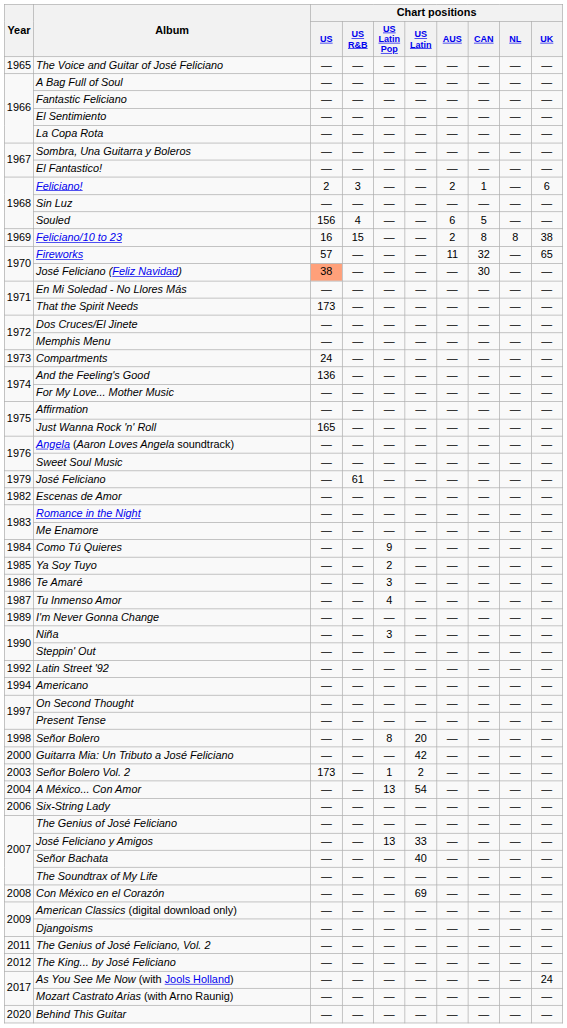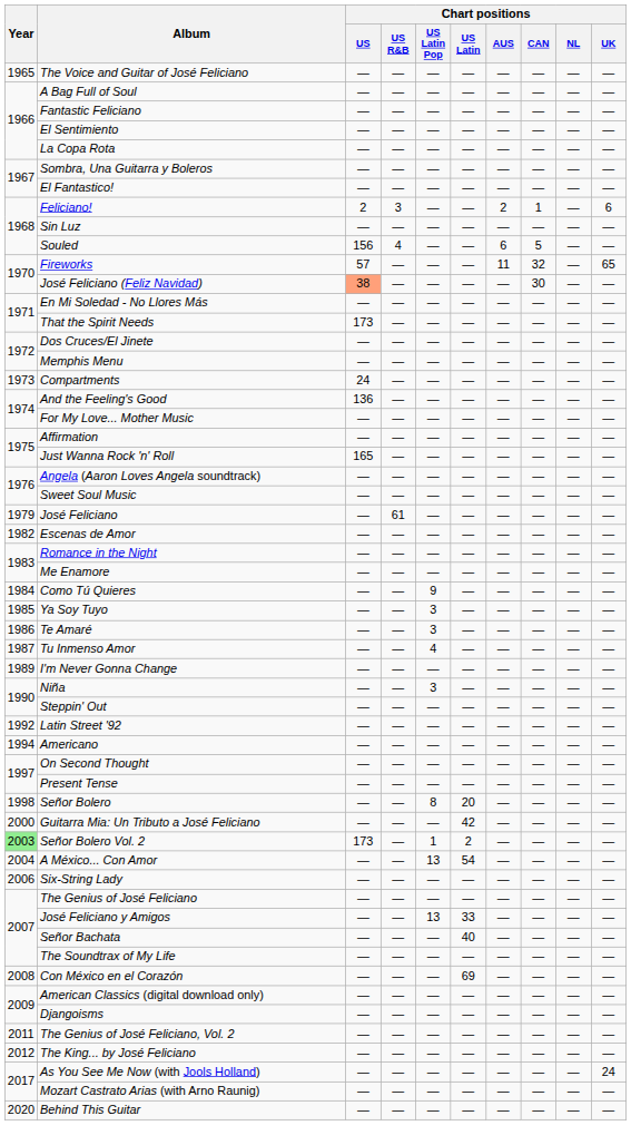 <table class="wikitable" style="text-align:center;">
 <tr>
 <th rowspan="2">Year</th>
 <th style="width:400px;" rowspan="2">Album</th>
 <th colspan="8">Chart positions</th>
 </tr>
 <tr style="font-size:smaller;">
 <th style="width:40px;"><a href='#'>US</a><br></th>
 <th style="width:40px;"><a href='#'>US<br>R&B</a><br></th>
 <th style="width:40px;"><a href='#'>US<br>Latin Pop</a><br></th>
 <th style="width:40px;"><a href='#'>US Latin</a><br></th>
 <th style="width:40px;"><a href='#'>AUS</a><br></th>
 <th style="width:40px;"><a href='#'>CAN</a></th>
 <th style="width:40px;"><a href='#'>NL</a><br></th>
 <th style="width:40px;"><a href='#'>UK</a><br></th>
 </tr>
 <tr>
 <td>1965</td>
 <td style="text-align:left;"><em>The Voice and Guitar of José Feliciano</em></td>
 <td>—</td>
 <td>—</td>
 <td>—</td>
 <td>—</td>
 <td>—</td>
 <td>—</td>
 <td>—</td>
 <td>—</td>
 </tr>
 <tr>
 <td rowspan="4">1966</td>
 <td style="text-align:left;"><em>A Bag Full of Soul</em></td>
 <td>—</td>
 <td>—</td>
 <td>—</td>
 <td>—</td>
 <td>—</td>
 <td>—</td>
 <td>—</td>
 <td>—</td>
 </tr>
 <tr>
 <td style="text-align:left;"><em>Fantastic Feliciano</em></td>
 <td>—</td>
 <td>—</td>
 <td>—</td>
 <td>—</td>
 <td>—</td>
 <td>—</td>
 <td>—</td>
 <td>—</td>
 </tr>
 <tr>
 <td style="text-align:left;"><em>El Sentimiento</em></td>
 <td>—</td>
 <td>—</td>
 <td>—</td>
 <td>—</td>
 <td>—</td>
 <td>—</td>
 <td>—</td>
 <td>—</td>
 </tr>
 <tr>
 <td style="text-align:left;"><em>La Copa Rota</em></td>
 <td>—</td>
 <td>—</td>
 <td>—</td>
 <td>—</td>
 <td>—</td>
 <td>—</td>
 <td>—</td>
 <td>—</td>
 </tr>
 <tr>
 <td rowspan="2">1967</td>
 <td style="text-align:left;"><em>Sombra, Una Guitarra y Boleros</em></td>
 <td>—</td>
 <td>—</td>
 <td>—</td>
 <td>—</td>
 <td>—</td>
 <td>—</td>
 <td>—</td>
 <td>—</td>
 </tr>
 <tr>
 <td style="text-align:left;"><em>El Fantastico!</em></td>
 <td>—</td>
 <td>—</td>
 <td>—</td>
 <td>—</td>
 <td>—</td>
 <td>—</td>
 <td>—</td>
 <td>—</td>
 </tr>
 <tr>
 <td rowspan="3">1968</td>
 <td style="text-align:left;"><em><a href='#'>Feliciano!</a></em></td>
 <td>2</td>
 <td>3</td>
 <td>—</td>
 <td>—</td>
 <td>2</td>
 <td>1</td>
 <td>—</td>
 <td>6</td>
 </tr>
 <tr>
 <td style="text-align:left;"><em>Sin Luz</em></td>
 <td>—</td>
 <td>—</td>
 <td>—</td>
 <td>—</td>
 <td>—</td>
 <td>—</td>
 <td>—</td>
 <td>—</td>
 </tr>
 <tr>
 <td style="text-align:left;"><em>Souled</em></td>
 <td>156</td>
 <td>4</td>
 <td>—</td>
 <td>—</td>
 <td>6</td>
 <td>5</td>
 <td>—</td>
 <td>—</td>
-</tr>
-<tr>
-<td>1969</td>
-<td style="text-align:left;"><em><a href='#'>Feliciano/10 to 23</a></em></td>
-<td>16</td>
-<td>15</td>
-<td>—</td>
-<td>—</td>
-<td>2</td>
-<td>8</td>
-<td>8</td>
-<td>38</td>
 </tr>
 <tr>
 <td rowspan="2">1970</td>
 <td style="text-align:left;"><em><a href='#'>Fireworks</a></em></td>
 <td>57</td>
 <td>—</td>
 <td>—</td>
 <td>—</td>
 <td>11</td>
 <td>32</td>
 <td>—</td>
 <td>65</td>
 </tr>
 <tr>
 <td style="text-align:left;"><em>José Feliciano (<a href='#'>Feliz Navidad</a>)</em></td>
 <td style="background: lightsalmon;">38</td>
 <td>—</td>
 <td>—</td>
 <td>—</td>
 <td>—</td>
 <td>30</td>
 <td>—</td>
 <td>—</td>
 </tr>
 <tr>
 <td rowspan="2">1971</td>
 <td style="text-align:left;"><em>En Mi Soledad - No Llores Más</em></td>
 <td>—</td>
 <td>—</td>
 <td>—</td>
 <td>—</td>
 <td>—</td>
 <td>—</td>
 <td>—</td>
 <td>—</td>
 </tr>
 <tr>
 <td style="text-align:left;"><em>That the Spirit Needs</em></td>
 <td>173</td>
 <td>—</td>
 <td>—</td>
 <td>—</td>
 <td>—</td>
 <td>—</td>
 <td>—</td>
 <td>—</td>
 </tr>
 <tr>
 <td rowspan="2">1972</td>
 <td style="text-align:left;"><em>Dos Cruces/El Jinete</em></td>
 <td>—</td>
 <td>—</td>
 <td>—</td>
 <td>—</td>
 <td>—</td>
 <td>—</td>
 <td>—</td>
 <td>—</td>
 </tr>
 <tr>
 <td style="text-align:left;"><em>Memphis Menu</em></td>
 <td>—</td>
 <td>—</td>
 <td>—</td>
 <td>—</td>
 <td>—</td>
 <td>—</td>
 <td>—</td>
 <td>—</td>
 </tr>
 <tr>
 <td>1973</td>
 <td style="text-align:left;"><em>Compartments</em></td>
 <td>24</td>
 <td>—</td>
 <td>—</td>
 <td>—</td>
 <td>—</td>
 <td>—</td>
 <td>—</td>
 <td>—</td>
 </tr>
 <tr>
 <td rowspan="2">1974</td>
 <td style="text-align:left;"><em>And the Feeling's Good</em></td>
 <td>136</td>
 <td>—</td>
 <td>—</td>
 <td>—</td>
 <td>—</td>
 <td>—</td>
 <td>—</td>
 <td>—</td>
 </tr>
 <tr>
 <td style="text-align:left;"><em>For My Love... Mother Music</em></td>
 <td>—</td>
 <td>—</td>
 <td>—</td>
 <td>—</td>
 <td>—</td>
 <td>—</td>
 <td>—</td>
 <td>—</td>
 </tr>
 <tr>
 <td rowspan="2">1975</td>
 <td style="text-align:left;"><em>Affirmation</em></td>
 <td>—</td>
 <td>—</td>
 <td>—</td>
 <td>—</td>
 <td>—</td>
 <td>—</td>
 <td>—</td>
 <td>—</td>
 </tr>
 <tr>
 <td style="text-align:left;"><em>Just Wanna Rock 'n' Roll</em></td>
 <td>165</td>
 <td>—</td>
 <td>—</td>
 <td>—</td>
 <td>—</td>
 <td>—</td>
 <td>—</td>
 <td>—</td>
 </tr>
 <tr>
 <td rowspan="2">1976</td>
 <td style="text-align:left;"><em><a href='#'>Angela</a></em> (<em>Aaron Loves Angela</em> soundtrack)</td>
 <td>—</td>
 <td>—</td>
 <td>—</td>
 <td>—</td>
 <td>—</td>
 <td>—</td>
 <td>—</td>
 <td>—</td>
 </tr>
 <tr>
 <td style="text-align:left;"><em>Sweet Soul Music</em></td>
 <td>—</td>
 <td>—</td>
 <td>—</td>
 <td>—</td>
 <td>—</td>
 <td>—</td>
 <td>—</td>
 <td>—</td>
 </tr>
 <tr>
 <td>1979</td>
 <td style="text-align:left;"><em>José Feliciano</em></td>
 <td>—</td>
 <td>61</td>
 <td>—</td>
 <td>—</td>
 <td>—</td>
 <td>—</td>
 <td>—</td>
 <td>—</td>
 </tr>
 <tr>
 <td>1982</td>
 <td style="text-align:left;"><em>Escenas de Amor</em></td>
 <td>—</td>
 <td>—</td>
 <td>—</td>
 <td>—</td>
 <td>—</td>
 <td>—</td>
 <td>—</td>
 <td>—</td>
 </tr>
 <tr>
 <td rowspan="2">1983</td>
 <td style="text-align:left;"><em><a href='#'>Romance in the Night</a></em></td>
 <td>—</td>
 <td>—</td>
 <td>—</td>
 <td>—</td>
 <td>—</td>
 <td>—</td>
 <td>—</td>
 <td>—</td>
 </tr>
 <tr>
 <td style="text-align:left;"><em>Me Enamore</em></td>
 <td>—</td>
 <td>—</td>
 <td>—</td>
 <td>—</td>
 <td>—</td>
 <td>—</td>
 <td>—</td>
 <td>—</td>
 </tr>
 <tr>
 <td>1984</td>
 <td style="text-align:left;"><em>Como Tú Quieres</em></td>
 <td>—</td>
 <td>—</td>
 <td>9</td>
 <td>—</td>
 <td>—</td>
 <td>—</td>
 <td>—</td>
 <td>—</td>
 </tr>
 <tr>
 <td>1985</td>
 <td style="text-align:left;"><em>Ya Soy Tuyo</em></td>
 <td>—</td>
 <td>—</td>
-<td>2</td>
+<td>3</td>
 <td>—</td>
 <td>—</td>
 <td>—</td>
 <td>—</td>
 <td>—</td>
 </tr>
 <tr>
 <td>1986</td>
 <td style="text-align:left;"><em>Te Amaré</em></td>
 <td>—</td>
 <td>—</td>
 <td>3</td>
 <td>—</td>
 <td>—</td>
 <td>—</td>
 <td>—</td>
 <td>—</td>
 </tr>
 <tr>
 <td>1987</td>
 <td style="text-align:left;"><em>Tu Inmenso Amor</em></td>
 <td>—</td>
 <td>—</td>
 <td>4</td>
 <td>—</td>
 <td>—</td>
 <td>—</td>
 <td>—</td>
 <td>—</td>
 </tr>
 <tr>
 <td>1989</td>
 <td style="text-align:left;"><em>I'm Never Gonna Change</em></td>
 <td>—</td>
 <td>—</td>
 <td>—</td>
 <td>—</td>
 <td>—</td>
 <td>—</td>
 <td>—</td>
 <td>—</td>
 </tr>
 <tr>
 <td rowspan="2">1990</td>
 <td style="text-align:left;"><em>Niña</em></td>
 <td>—</td>
 <td>—</td>
 <td>3</td>
 <td>—</td>
 <td>—</td>
 <td>—</td>
 <td>—</td>
 <td>—</td>
 </tr>
 <tr>
 <td style="text-align:left;"><em>Steppin' Out</em></td>
 <td>—</td>
 <td>—</td>
 <td>—</td>
 <td>—</td>
 <td>—</td>
 <td>—</td>
 <td>—</td>
 <td>—</td>
 </tr>
 <tr>
 <td>1992</td>
 <td style="text-align:left;"><em>Latin Street '92</em></td>
 <td>—</td>
 <td>—</td>
 <td>—</td>
 <td>—</td>
 <td>—</td>
 <td>—</td>
 <td>—</td>
 <td>—</td>
 </tr>
 <tr>
 <td>1994</td>
 <td style="text-align:left;"><em>Americano</em></td>
 <td>—</td>
 <td>—</td>
 <td>—</td>
 <td>—</td>
 <td>—</td>
 <td>—</td>
 <td>—</td>
 <td>—</td>
 </tr>
 <tr>
 <td rowspan="2">1997</td>
 <td style="text-align:left;"><em>On Second Thought</em></td>
 <td>—</td>
 <td>—</td>
 <td>—</td>
 <td>—</td>
 <td>—</td>
 <td>—</td>
 <td>—</td>
 <td>—</td>
 </tr>
 <tr>
 <td style="text-align:left;"><em>Present Tense</em></td>
 <td>—</td>
 <td>—</td>
 <td>—</td>
 <td>—</td>
 <td>—</td>
 <td>—</td>
 <td>—</td>
 <td>—</td>
 </tr>
 <tr>
 <td>1998</td>
 <td style="text-align:left;"><em>Señor Bolero</em></td>
 <td>—</td>
 <td>—</td>
 <td>8</td>
 <td>20</td>
 <td>—</td>
 <td>—</td>
 <td>—</td>
 <td>—</td>
 </tr>
 <tr>
 <td>2000</td>
 <td style="text-align:left;"><em>Guitarra Mia: Un Tributo a José Feliciano</em></td>
 <td>—</td>
 <td>—</td>
 <td>—</td>
 <td>42</td>
 <td>—</td>
 <td>—</td>
 <td>—</td>
 <td>—</td>
 </tr>
 <tr>
-<td>2003</td>
+<td style="background: lightgreen;">2003</td>
 <td style="text-align:left;"><em>Señor Bolero Vol. 2</em></td>
 <td>173</td>
 <td>—</td>
 <td>1</td>
 <td>2</td>
 <td>—</td>
 <td>—</td>
 <td>—</td>
 <td>—</td>
 </tr>
 <tr>
 <td>2004</td>
 <td style="text-align:left;"><em>A México... Con Amor</em></td>
 <td>—</td>
 <td>—</td>
 <td>13</td>
 <td>54</td>
 <td>—</td>
 <td>—</td>
 <td>—</td>
 <td>—</td>
 </tr>
 <tr>
 <td>2006</td>
 <td style="text-align:left;"><em>Six-String Lady</em></td>
 <td>—</td>
 <td>—</td>
 <td>—</td>
 <td>—</td>
 <td>—</td>
 <td>—</td>
 <td>—</td>
 <td>—</td>
 </tr>
 <tr>
 <td rowspan="4">2007</td>
 <td style="text-align:left;"><em>The Genius of José Feliciano</em></td>
 <td>—</td>
 <td>—</td>
 <td>—</td>
 <td>—</td>
 <td>—</td>
 <td>—</td>
 <td>—</td>
 <td>—</td>
 </tr>
 <tr>
 <td style="text-align:left;"><em>José Feliciano y Amigos</em></td>
 <td>—</td>
 <td>—</td>
 <td>13</td>
 <td>33</td>
 <td>—</td>
 <td>—</td>
 <td>—</td>
 <td>—</td>
 </tr>
 <tr>
 <td style="text-align:left;"><em>Señor Bachata</em></td>
 <td>—</td>
 <td>—</td>
 <td>—</td>
 <td>40</td>
 <td>—</td>
 <td>—</td>
 <td>—</td>
 <td>—</td>
 </tr>
 <tr>
 <td style="text-align:left;"><em>The Soundtrax of My Life</em></td>
 <td>—</td>
 <td>—</td>
 <td>—</td>
 <td>—</td>
 <td>—</td>
 <td>—</td>
 <td>—</td>
 <td>—</td>
 </tr>
 <tr>
 <td>2008</td>
 <td style="text-align:left;"><em>Con México en el Corazón</em></td>
 <td>—</td>
 <td>—</td>
 <td>—</td>
 <td>69</td>
 <td>—</td>
 <td>—</td>
 <td>—</td>
 <td>—</td>
 </tr>
 <tr>
 <td rowspan="2">2009</td>
 <td style="text-align:left;"><em>American Classics</em> (digital download only)</td>
 <td>—</td>
 <td>—</td>
 <td>—</td>
 <td>—</td>
 <td>—</td>
 <td>—</td>
 <td>—</td>
 <td>—</td>
 </tr>
 <tr>
 <td style="text-align:left;"><em>Djangoisms</em></td>
 <td>—</td>
 <td>—</td>
 <td>—</td>
 <td>—</td>
 <td>—</td>
 <td>—</td>
 <td>—</td>
 <td>—</td>
 </tr>
 <tr>
 <td>2011</td>
 <td style="text-align:left;"><em>The Genius of José Feliciano, Vol. 2</em></td>
 <td>—</td>
 <td>—</td>
 <td>—</td>
 <td>—</td>
 <td>—</td>
 <td>—</td>
 <td>—</td>
 <td>—</td>
 </tr>
 <tr>
 <td>2012</td>
 <td style="text-align:left;"><em>The King... by José Feliciano</em></td>
 <td>—</td>
 <td>—</td>
 <td>—</td>
 <td>—</td>
 <td>—</td>
 <td>—</td>
 <td>—</td>
 <td>—</td>
 </tr>
 <tr>
 <td rowspan="2">2017</td>
 <td style="text-align:left;"><em>As You See Me Now</em> (with <a href='#'>Jools Holland</a>)</td>
 <td>—</td>
 <td>—</td>
 <td>—</td>
 <td>—</td>
 <td>—</td>
 <td>—</td>
 <td>—</td>
 <td>24</td>
 </tr>
 <tr>
 <td style="text-align:left;"><em>Mozart Castrato Arias</em> (with Arno Raunig)</td>
 <td>—</td>
 <td>—</td>
 <td>—</td>
 <td>—</td>
 <td>—</td>
 <td>—</td>
 <td>—</td>
 <td>—</td>
 </tr>
 <tr>
 <td>2020</td>
 <td style="text-align:left;"><em>Behind This Guitar</em></td>
 <td>—</td>
 <td>—</td>
 <td>—</td>
 <td>—</td>
 <td>—</td>
 <td>—</td>
 <td>—</td>
 <td>—</td>
 </tr>
 </table>
